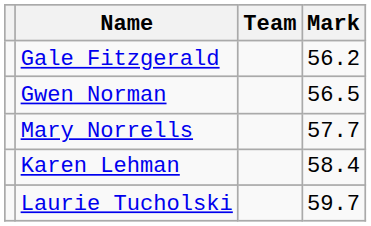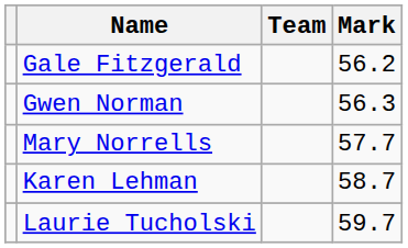 <table class=wikitable>
 <tr>
 <th></th>
 <th>Name</th>
 <th>Team</th>
 <th>Mark</th>
 </tr>
 <tr>
 <td></td>
 <td><a href='#'>Gale Fitzgerald</a></td>
 <td></td>
 <td>56.2</td>
 </tr>
 <tr>
 <td></td>
 <td><a href='#'>Gwen Norman</a></td>
 <td></td>
-<td>56.5</td>
+<td>56.3</td>
 </tr>
 <tr>
 <td></td>
 <td><a href='#'>Mary Norrells</a></td>
 <td></td>
 <td>57.7</td>
 </tr>
 <tr>
 <td></td>
 <td><a href='#'>Karen Lehman</a></td>
 <td></td>
-<td>58.4</td>
+<td>58.7</td>
 </tr>
 <tr>
 <td></td>
 <td><a href='#'>Laurie Tucholski</a></td>
 <td></td>
 <td>59.7</td>
 </tr>
 </table>
